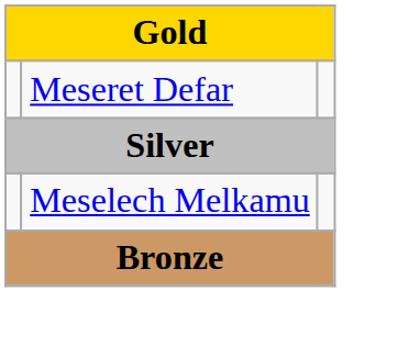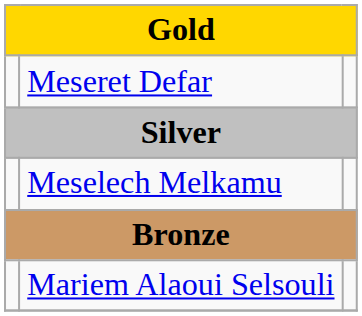 <table class="wikitable">
 <tr bgcolor=gold>
 <td colspan=3 align=center><strong>Gold</strong></td>
 </tr>
 <tr>
 <td></td>
 <td><a href='#'>Meseret Defar</a></td>
 <td></td>
 </tr>
 <tr bgcolor=silver>
 <td colspan=3 align=center><strong>Silver</strong></td>
 </tr>
 <tr>
 <td></td>
 <td><a href='#'>Meselech Melkamu</a></td>
 <td></td>
 </tr>
 <tr bgcolor=cc9966>
 <td colspan=3 align=center><strong>Bronze</strong></td>
 </tr>
 <tr>
+<td></td>
+<td><a href='#'>Mariem Alaoui Selsouli</a></td>
+<td></td>
+</tr>
+<tr>
 </tr>
 </table>
